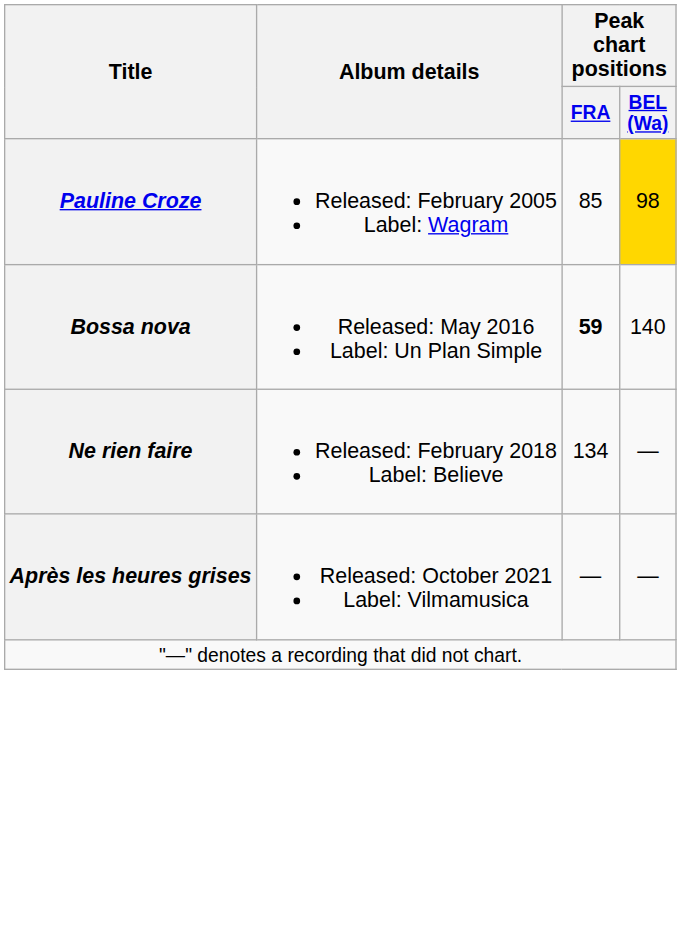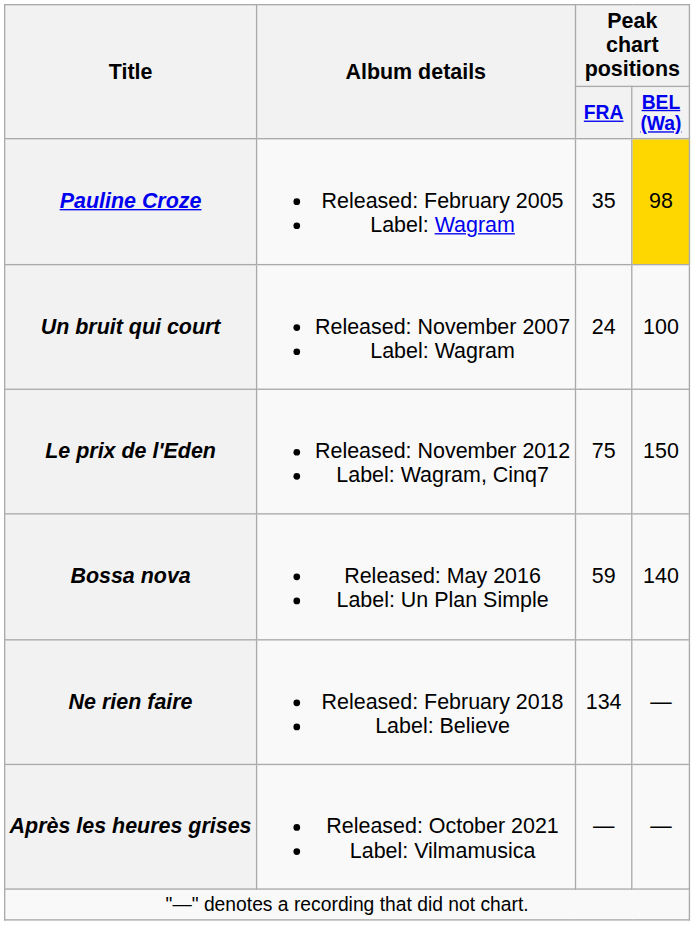 <table class="wikitable plainrowheaders" style="text-align:center;">
 <tr>
 <th scope="col" rowspan="2">Title</th>
 <th scope="col" rowspan="2">Album details</th>
 <th colspan="2" scope="col">Peak chart positions</th>
 </tr>
 <tr>
 <th scope="col" style="width:2.5em;font-size:90%;"><a href='#'>FRA</a><br></th>
 <th scope="col" style="width:2.5em;font-size:90%;"><a href='#'>BEL<br>(Wa)</a><br></th>
 </tr>
 <tr>
 <th scope="row"><em><a href='#'>Pauline Croze</a></em></th>
 <td><br><ul><li>Released: February 2005</li><li>Label: <a href='#'>Wagram</a></li></ul></td>
-<td>85</td>
+<td>35</td>
 <td style="background: gold;">98</td>
+</tr>
+<tr>
+<th scope="row"><em>Un bruit qui court</em></th>
+<td><br><ul><li>Released: November 2007</li><li>Label: Wagram</li></ul></td>
+<td>24</td>
+<td>100</td>
+</tr>
+<tr>
+<th scope="row"><em>Le prix de l'Eden</em></th>
+<td><br><ul><li>Released: November 2012</li><li>Label: Wagram, Cinq7</li></ul></td>
+<td>75</td>
+<td>150</td>
 </tr>
 <tr>
 <th scope="row"><em>Bossa nova</em></th>
 <td><br><ul><li>Released: May 2016</li><li>Label: Un Plan Simple</li></ul></td>
-<td><strong>59</strong></td>
+<td>59</td>
 <td>140</td>
 </tr>
 <tr>
 <th scope="row"><em>Ne rien faire</em></th>
 <td><br><ul><li>Released: February 2018</li><li>Label: Believe</li></ul></td>
 <td>134</td>
 <td>—</td>
 </tr>
 <tr>
 <th scope="row"><em>Après les heures grises</em></th>
 <td><br><ul><li>Released: October 2021</li><li>Label: Vilmamusica</li></ul></td>
 <td>—</td>
 <td>—</td>
 </tr>
 <tr>
 <td colspan="4" style="font-size:90%">"—" denotes a recording that did not chart.</td>
 </tr>
 </table>
